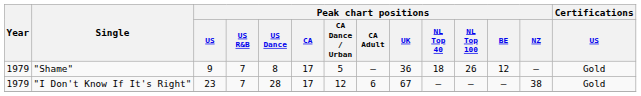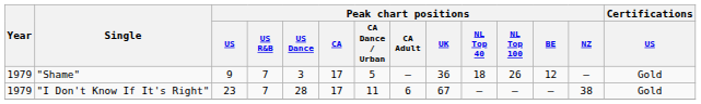 <table class="wikitable" style="text-align:center;">
 <tr>
 <th rowspan="2">Year</th>
 <th rowspan="2">Single</th>
 <th colspan="11">Peak chart positions</th>
 <th>Certifications</th>
 </tr>
 <tr style="font-size:smaller;">
 <th width="40"><a href='#'>US</a><br></th>
 <th width="40"><a href='#'>US<br>R&B</a><br></th>
 <th width="40"><a href='#'>US<br>Dance</a><br></th>
 <th width="40"><a href='#'>CA</a></th>
 <th width="40">CA<br>Dance<br>/ Urban</th>
 <th width="40">CA<br>Adult</th>
 <th width="40"><a href='#'>UK</a><br></th>
 <th width="40"><a href='#'>NL<br>Top<br>40</a></th>
 <th width="40"><a href='#'>NL<br>Top<br>100</a></th>
 <th width="40"><a href='#'>BE</a></th>
 <th width="40"><a href='#'>NZ</a><br></th>
 <th width="40"><a href='#'>US</a><br></th>
 </tr>
 <tr>
 <td rowspan="1">1979</td>
 <td align="left">"Shame"</td>
 <td>9</td>
 <td>7</td>
-<td>8</td>
+<td>3</td>
 <td>17<br></td>
 <td>5<br></td>
 <td>–</td>
 <td>36</td>
 <td>18<br></td>
 <td>26<br></td>
 <td>12<br></td>
 <td>–</td>
 <td>Gold</td>
 </tr>
 <tr>
 <td rowspan="1">1979</td>
 <td align="left">"I Don't Know If It's Right"</td>
 <td>23</td>
 <td>7</td>
 <td>28</td>
 <td>17<br></td>
-<td>12<br></td>
+<td>11<br></td>
 <td>6<br></td>
 <td>67</td>
 <td>–</td>
 <td>–</td>
 <td>–</td>
 <td>38<br></td>
 <td>Gold</td>
 </tr>
 <tr>
 </tr>
 </table>
